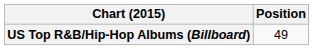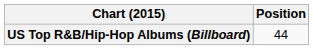 <table class="wikitable plainrowheaders">
 <tr>
 <th>Chart (2015)</th>
 <th>Position</th>
 </tr>
 <tr>
 <th scope="row">US Top R&B/Hip-Hop Albums (<em>Billboard</em>)</th>
-<td align="center">49</td>
+<td align="center">44</td>
 </tr>
 </table>
